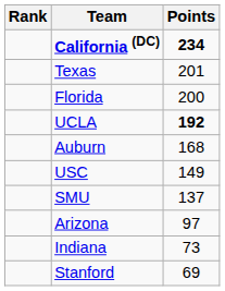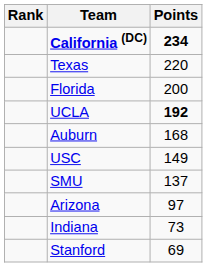 <table class="wikitable sortable" style="text-align:center">
 <tr>
 <th>Rank</th>
 <th>Team</th>
 <th>Points</th>
 </tr>
 <tr>
 <td></td>
 <td align=left><strong><a href='#'>California</a></strong> <sup><strong>(DC)</strong></sup></td>
 <td><strong>234</strong></td>
 </tr>
 <tr>
 <td></td>
 <td align=left><a href='#'>Texas</a></td>
-<td>201</td>
+<td>220</td>
 </tr>
 <tr>
 <td></td>
 <td align=left><a href='#'>Florida</a></td>
 <td>200</td>
 </tr>
 <tr>
 <td></td>
 <td align=left><a href='#'>UCLA</a></td>
 <td><strong>192</strong></td>
 </tr>
 <tr>
 <td></td>
 <td align=left><a href='#'>Auburn</a></td>
 <td>168</td>
 </tr>
 <tr>
 <td></td>
 <td align=left><a href='#'>USC</a></td>
 <td>149</td>
 </tr>
 <tr>
 <td></td>
 <td align=left><a href='#'>SMU</a></td>
 <td>137</td>
 </tr>
 <tr>
 <td></td>
 <td align=left><a href='#'>Arizona</a></td>
 <td>97</td>
 </tr>
 <tr>
 <td></td>
 <td align=left><a href='#'>Indiana</a></td>
 <td>73</td>
 </tr>
 <tr>
 <td></td>
 <td align=left><a href='#'>Stanford</a></td>
 <td>69</td>
 </tr>
 </table>
